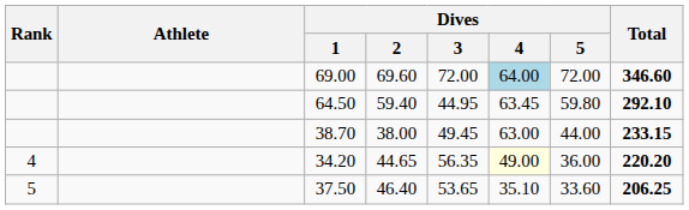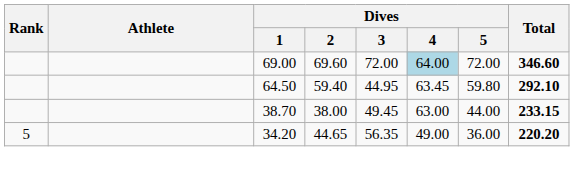 <table class=wikitable style="text-align:center">
 <tr>
 <th rowspan="2" width=40>Rank</th>
 <th rowspan="2" width=250>Athlete</th>
 <th colspan="5">Dives</th>
 <th rowspan="2" width=60>Total</th>
 </tr>
 <tr>
 <th width=50>1</th>
 <th width=50>2</th>
 <th width=50>3</th>
 <th width=50>4</th>
 <th width=50>5</th>
 </tr>
 <tr>
 <td></td>
 <td style="text-align:left"></td>
 <td>69.00</td>
 <td>69.60</td>
 <td>72.00</td>
 <td style="background: lightblue;">64.00</td>
 <td>72.00</td>
 <td><strong>346.60</strong></td>
 </tr>
 <tr>
 <td></td>
 <td style="text-align:left"></td>
 <td>64.50</td>
 <td>59.40</td>
 <td>44.95</td>
 <td>63.45</td>
 <td>59.80</td>
 <td><strong>292.10</strong></td>
 </tr>
 <tr>
 <td></td>
 <td style="text-align:left"></td>
 <td>38.70</td>
 <td>38.00</td>
 <td>49.45</td>
 <td>63.00</td>
 <td>44.00</td>
 <td><strong>233.15</strong></td>
 </tr>
 <tr>
-<td>4</td>
+<td>5</td>
 <td style="text-align:left"></td>
 <td>34.20</td>
 <td>44.65</td>
 <td>56.35</td>
-<td style="background: lightyellow;">49.00</td>
+<td>49.00</td>
 <td>36.00</td>
 <td><strong>220.20</strong></td>
 </tr>
-<tr>
-<td>5</td>
-<td style="text-align:left"></td>
-<td>37.50</td>
-<td>46.40</td>
-<td>53.65</td>
-<td>35.10</td>
-<td>33.60</td>
-<td><strong>206.25</strong></td>
-</tr>
 </table>
